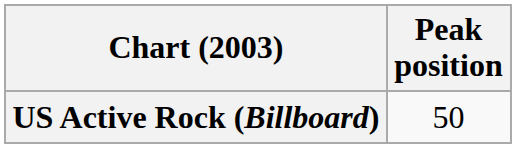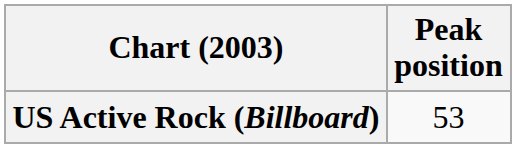 <table class="wikitable sortable plainrowheaders">
 <tr>
 <th>Chart (2003)</th>
 <th>Peak<br>position</th>
 </tr>
 <tr>
 <th scope="row">US Active Rock (<em>Billboard</em>)</th>
-<td style="text-align:center;">50</td>
+<td style="text-align:center;">53</td>
 </tr>
 </table>
